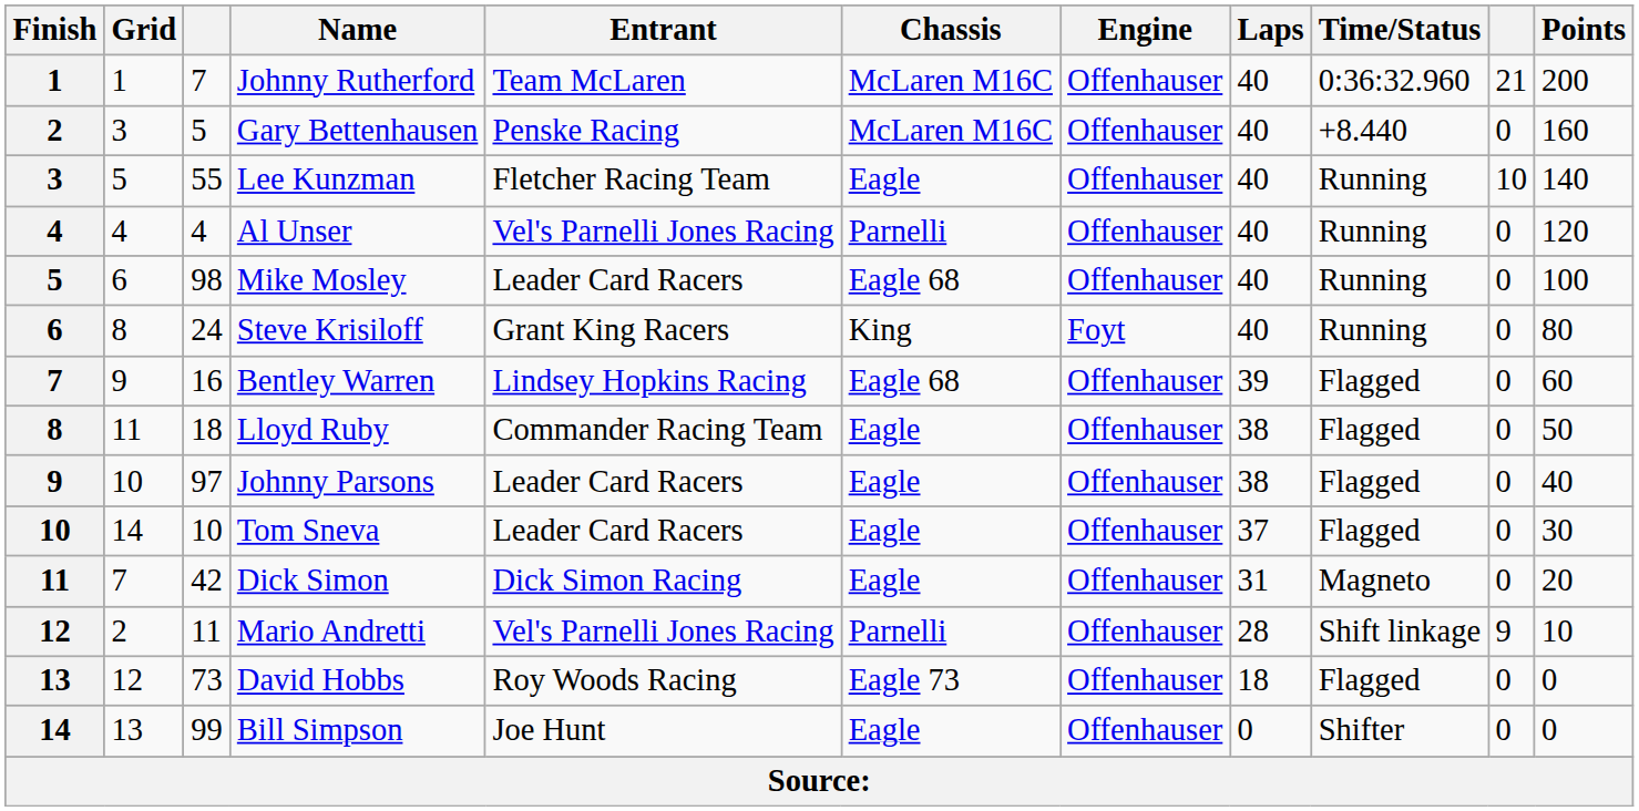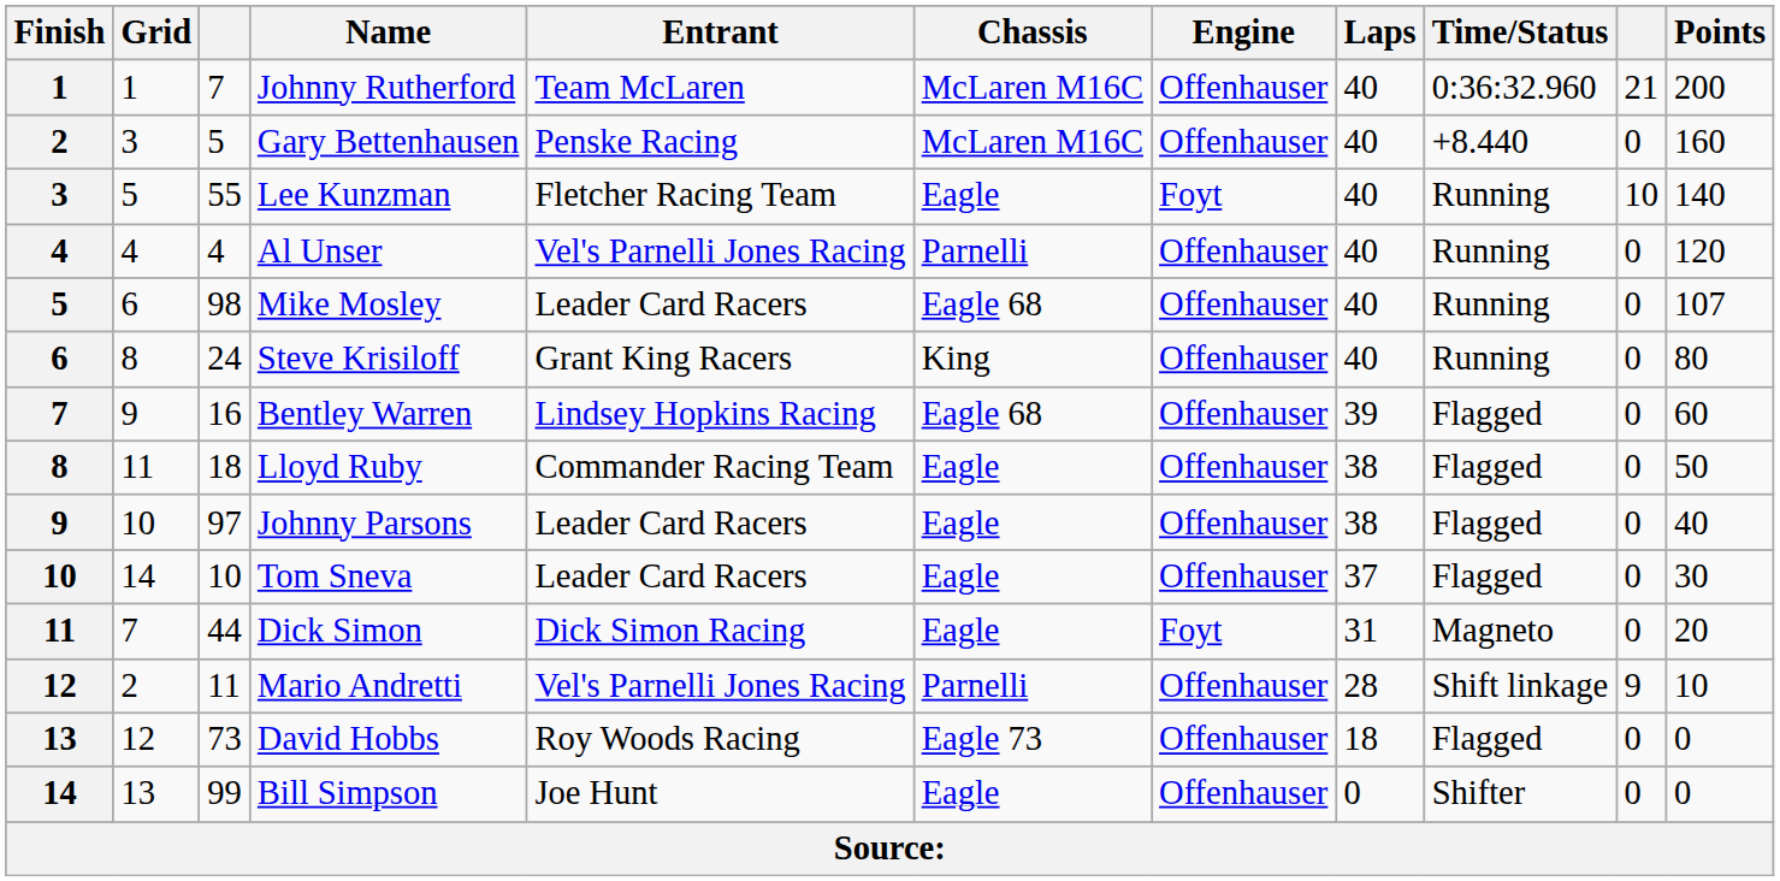 <table class="wikitable">
 <tr>
 <th>Finish</th>
 <th>Grid</th>
 <th></th>
 <th>Name</th>
 <th>Entrant</th>
 <th>Chassis</th>
 <th>Engine</th>
 <th>Laps</th>
 <th>Time/Status</th>
 <th></th>
 <th>Points</th>
 </tr>
 <tr>
 <th>1</th>
 <td>1</td>
 <td>7</td>
 <td> <a href='#'>Johnny Rutherford</a></td>
 <td><a href='#'>Team McLaren</a></td>
 <td><a href='#'>McLaren M16C</a></td>
 <td><a href='#'>Offenhauser</a></td>
 <td>40</td>
 <td>0:36:32.960</td>
 <td>21</td>
 <td>200</td>
 </tr>
 <tr>
 <th>2</th>
 <td>3</td>
 <td>5</td>
 <td> <a href='#'>Gary Bettenhausen</a></td>
 <td><a href='#'>Penske Racing</a></td>
 <td><a href='#'>McLaren M16C</a></td>
 <td><a href='#'>Offenhauser</a></td>
 <td>40</td>
 <td>+8.440</td>
 <td>0</td>
 <td>160</td>
 </tr>
 <tr>
 <th>3</th>
 <td>5</td>
 <td>55</td>
 <td> <a href='#'>Lee Kunzman</a></td>
 <td>Fletcher Racing Team</td>
 <td><a href='#'>Eagle</a></td>
-<td><a href='#'>Offenhauser</a></td>
+<td><a href='#'>Foyt</a></td>
 <td>40</td>
 <td>Running</td>
 <td>10</td>
 <td>140</td>
 </tr>
 <tr>
 <th>4</th>
 <td>4</td>
 <td>4</td>
 <td> <a href='#'>Al Unser</a></td>
 <td><a href='#'>Vel's Parnelli Jones Racing</a></td>
 <td><a href='#'>Parnelli</a></td>
 <td><a href='#'>Offenhauser</a></td>
 <td>40</td>
 <td>Running</td>
 <td>0</td>
 <td>120</td>
 </tr>
 <tr>
 <th>5</th>
 <td>6</td>
 <td>98</td>
 <td> <a href='#'>Mike Mosley</a></td>
 <td>Leader Card Racers</td>
 <td><a href='#'>Eagle</a> 68</td>
 <td><a href='#'>Offenhauser</a></td>
 <td>40</td>
 <td>Running</td>
 <td>0</td>
-<td>100</td>
+<td>107</td>
 </tr>
 <tr>
 <th>6</th>
 <td>8</td>
 <td>24</td>
 <td> <a href='#'>Steve Krisiloff</a></td>
 <td>Grant King Racers</td>
 <td>King</td>
-<td><a href='#'>Foyt</a></td>
+<td><a href='#'>Offenhauser</a></td>
 <td>40</td>
 <td>Running</td>
 <td>0</td>
 <td>80</td>
 </tr>
 <tr>
 <th>7</th>
 <td>9</td>
 <td>16</td>
 <td> <a href='#'>Bentley Warren</a></td>
 <td><a href='#'>Lindsey Hopkins Racing</a></td>
 <td><a href='#'>Eagle</a> 68</td>
 <td><a href='#'>Offenhauser</a></td>
 <td>39</td>
 <td>Flagged</td>
 <td>0</td>
 <td>60</td>
 </tr>
 <tr>
 <th>8</th>
 <td>11</td>
 <td>18</td>
 <td> <a href='#'>Lloyd Ruby</a></td>
 <td>Commander Racing Team</td>
 <td><a href='#'>Eagle</a></td>
 <td><a href='#'>Offenhauser</a></td>
 <td>38</td>
 <td>Flagged</td>
 <td>0</td>
 <td>50</td>
 </tr>
 <tr>
 <th>9</th>
 <td>10</td>
 <td>97</td>
 <td> <a href='#'>Johnny Parsons</a></td>
 <td>Leader Card Racers</td>
 <td><a href='#'>Eagle</a></td>
 <td><a href='#'>Offenhauser</a></td>
 <td>38</td>
 <td>Flagged</td>
 <td>0</td>
 <td>40</td>
 </tr>
 <tr>
 <th>10</th>
 <td>14</td>
 <td>10</td>
 <td> <a href='#'>Tom Sneva</a></td>
 <td>Leader Card Racers</td>
 <td><a href='#'>Eagle</a></td>
 <td><a href='#'>Offenhauser</a></td>
 <td>37</td>
 <td>Flagged</td>
 <td>0</td>
 <td>30</td>
 </tr>
 <tr>
 <th>11</th>
 <td>7</td>
-<td>42</td>
+<td>44</td>
 <td> <a href='#'>Dick Simon</a></td>
 <td><a href='#'>Dick Simon Racing</a></td>
 <td><a href='#'>Eagle</a></td>
-<td><a href='#'>Offenhauser</a></td>
+<td><a href='#'>Foyt</a></td>
 <td>31</td>
 <td>Magneto</td>
 <td>0</td>
 <td>20</td>
 </tr>
 <tr>
 <th>12</th>
 <td>2</td>
 <td>11</td>
 <td> <a href='#'>Mario Andretti</a></td>
 <td><a href='#'>Vel's Parnelli Jones Racing</a></td>
 <td><a href='#'>Parnelli</a></td>
 <td><a href='#'>Offenhauser</a></td>
 <td>28</td>
 <td>Shift linkage</td>
 <td>9</td>
 <td>10</td>
 </tr>
 <tr>
 <th>13</th>
 <td>12</td>
 <td>73</td>
 <td> <a href='#'>David Hobbs</a></td>
 <td>Roy Woods Racing</td>
 <td><a href='#'>Eagle</a> 73</td>
 <td><a href='#'>Offenhauser</a></td>
 <td>18</td>
 <td>Flagged</td>
 <td>0</td>
 <td>0</td>
 </tr>
 <tr>
 <th>14</th>
 <td>13</td>
 <td>99</td>
 <td> <a href='#'>Bill Simpson</a></td>
 <td>Joe Hunt</td>
 <td><a href='#'>Eagle</a></td>
 <td><a href='#'>Offenhauser</a></td>
 <td>0</td>
 <td>Shifter</td>
 <td>0</td>
 <td>0</td>
 </tr>
 <tr>
 <th colspan=11>Source:</th>
 </tr>
 </table>
